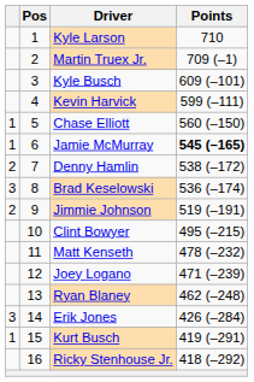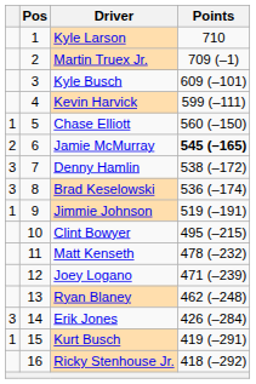 <table class="wikitable" style="font-size: 95%">
 <tr>
 <th></th>
 <th>Pos</th>
 <th>Driver</th>
 <th>Points</th>
 </tr>
 <tr>
 <td align="left"></td>
 <td style="text-align:center;">1</td>
 <td style="background:#FFDEAD;"><a href='#'>Kyle Larson</a></td>
 <td style="text-align:center;">710</td>
 </tr>
 <tr>
 <td align="left"></td>
 <td style="text-align:center;">2</td>
 <td style="background:#FFDEAD;"><a href='#'>Martin Truex Jr.</a></td>
 <td style="text-align:center;">709 (–1)</td>
 </tr>
 <tr>
 <td align="left"></td>
 <td style="text-align:center;">3</td>
 <td><a href='#'>Kyle Busch</a></td>
 <td style="text-align:center;">609 (–101)</td>
 </tr>
 <tr>
 <td align="left"></td>
 <td style="text-align:center;">4</td>
 <td style="background:#FFDEAD;"><a href='#'>Kevin Harvick</a></td>
 <td style="text-align:center;">599 (–111)</td>
 </tr>
 <tr>
 <td align="left"> 1</td>
 <td style="text-align:center;">5</td>
 <td><a href='#'>Chase Elliott</a></td>
 <td style="text-align:center;">560 (–150)</td>
 </tr>
 <tr>
-<td align="left"> 1</td>
+<td align="left"> 2</td>
 <td style="text-align:center;">6</td>
 <td><a href='#'>Jamie McMurray</a></td>
 <td style="text-align:center;"><strong>545 (–165)</strong></td>
 </tr>
 <tr>
-<td align="left"> 2</td>
+<td align="left"> 3</td>
 <td style="text-align:center;">7</td>
 <td><a href='#'>Denny Hamlin</a></td>
 <td style="text-align:center;">538 (–172)</td>
 </tr>
 <tr>
 <td align="left"> 3</td>
 <td style="text-align:center;">8</td>
 <td style="background:#FFDEAD;"><a href='#'>Brad Keselowski</a></td>
 <td style="text-align:center;">536 (–174)</td>
 </tr>
 <tr>
-<td align="left"> 2</td>
+<td align="left"> 1</td>
 <td style="text-align:center;">9</td>
 <td style="background:#FFDEAD;"><a href='#'>Jimmie Johnson</a></td>
 <td style="text-align:center;">519 (–191)</td>
 </tr>
 <tr>
 <td align="left"></td>
 <td style="text-align:center;">10</td>
 <td><a href='#'>Clint Bowyer</a></td>
 <td style="text-align:center;">495 (–215)</td>
 </tr>
 <tr>
 <td align="left"></td>
 <td style="text-align:center;">11</td>
 <td><a href='#'>Matt Kenseth</a></td>
 <td style="text-align:center;">478 (–232)</td>
 </tr>
 <tr>
 <td align="left"></td>
 <td style="text-align:center;">12</td>
 <td><a href='#'>Joey Logano</a></td>
 <td style="text-align:center;">471 (–239)</td>
 </tr>
 <tr>
 <td align="left"></td>
 <td style="text-align:center;">13</td>
 <td style="background:#FFDEAD;"><a href='#'>Ryan Blaney</a></td>
 <td style="text-align:center;">462 (–248)</td>
 </tr>
 <tr>
 <td align="left"> 3</td>
 <td style="text-align:center;">14</td>
 <td><a href='#'>Erik Jones</a></td>
 <td style="text-align:center;">426 (–284)</td>
 </tr>
 <tr>
 <td align="left"> 1</td>
 <td style="text-align:center;">15</td>
 <td style="background:#FFDEAD;"><a href='#'>Kurt Busch</a></td>
 <td style="text-align:center;">419 (–291)</td>
 </tr>
 <tr>
 <td align="left"></td>
 <td style="text-align:center;">16</td>
 <td style="background:#FFDEAD;"><a href='#'>Ricky Stenhouse Jr.</a></td>
 <td style="text-align:center;">418 (–292)</td>
 </tr>
 <tr class="sortbottom">
 <th colspan="9"></th>
 </tr>
 </table>
